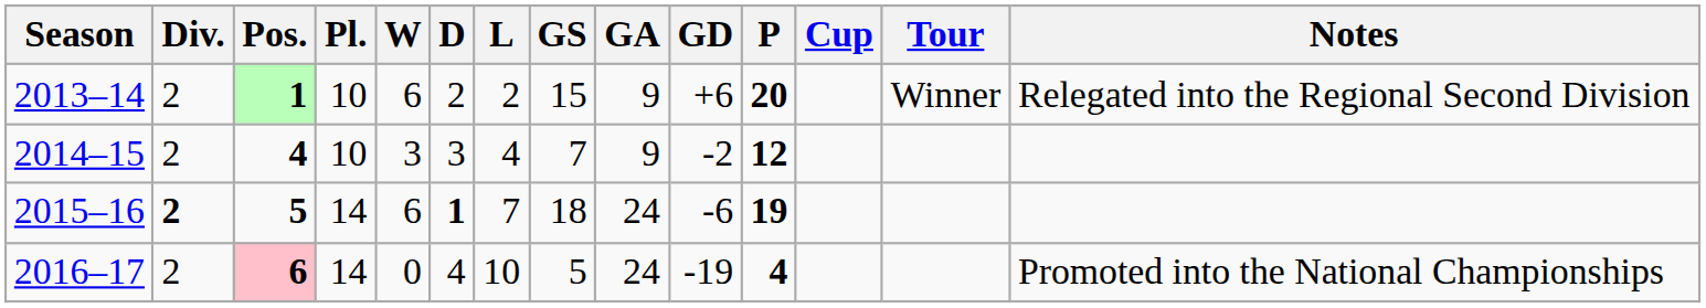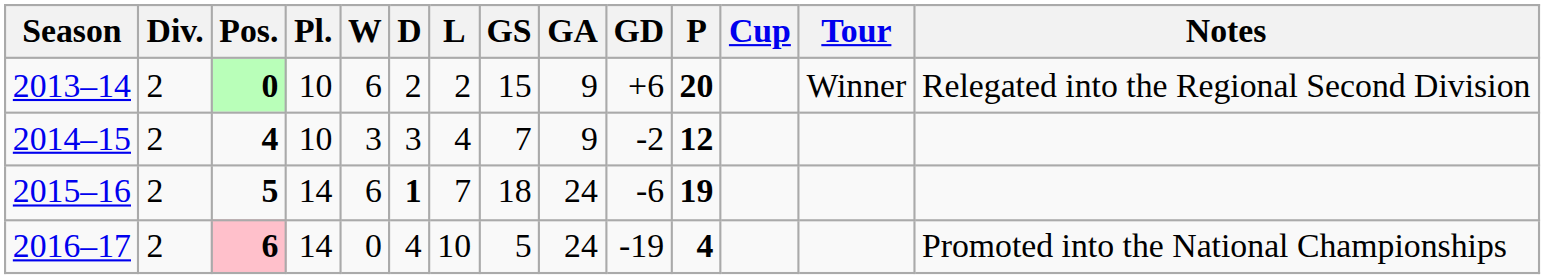 <table class="wikitable">
 <tr style="background:#efefef;">
 <th>Season</th>
 <th>Div.</th>
 <th>Pos.</th>
 <th>Pl.</th>
 <th>W</th>
 <th>D</th>
 <th>L</th>
 <th>GS</th>
 <th>GA</th>
 <th>GD</th>
 <th>P</th>
 <th><a href='#'>Cup</a></th>
 <th><a href='#'>Tour</a></th>
 <th>Notes</th>
 </tr>
 <tr>
 <td><a href='#'>2013–14</a></td>
 <td>2</td>
-<td align=right bgcolor=B9FFB9><strong>1</strong></td>
+<td align=right bgcolor=B9FFB9><strong>0</strong></td>
 <td align=right>10</td>
 <td align=right>6</td>
 <td align=right>2</td>
 <td align=right>2</td>
 <td align=right>15</td>
 <td align=right>9</td>
 <td align=right>+6</td>
 <td align=right><strong>20</strong></td>
 <td></td>
 <td>Winner</td>
 <td>Relegated into the Regional Second Division</td>
 </tr>
 <tr>
 <td><a href='#'>2014–15</a></td>
 <td>2</td>
 <td align=right><strong>4</strong></td>
 <td align=right>10</td>
 <td align=right>3</td>
 <td align=right>3</td>
 <td align=right>4</td>
 <td align=right>7</td>
 <td align=right>9</td>
 <td align=right>-2</td>
 <td align=right><strong>12</strong></td>
 <td></td>
 <td></td>
 <td></td>
 </tr>
 <tr>
 <td><a href='#'>2015–16</a></td>
-<td><strong>2</strong></td>
+<td>2</td>
 <td align=right><strong>5</strong></td>
 <td align=right>14</td>
 <td align=right>6</td>
 <td align=right><strong>1</strong></td>
 <td align=right>7</td>
 <td align=right>18</td>
 <td align=right>24</td>
 <td align=right>-6</td>
 <td align=right><strong>19</strong></td>
 <td></td>
 <td></td>
 <td></td>
 </tr>
 <tr>
 <td><a href='#'>2016–17</a></td>
 <td>2</td>
 <td align=right bgcolor=FFC0CB><strong>6</strong></td>
 <td align=right>14</td>
 <td align=right>0</td>
 <td align=right>4</td>
 <td align=right>10</td>
 <td align=right>5</td>
 <td align=right>24</td>
 <td align=right>-19</td>
 <td align=right><strong>4</strong></td>
 <td></td>
 <td></td>
 <td>Promoted into the National Championships</td>
 </tr>
 </table>
